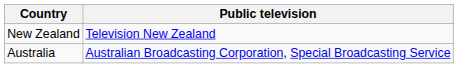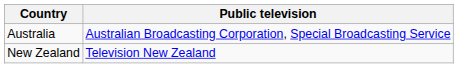 <table class="wikitable">
 <tr>
 <th>Country</th>
 <th>Public television</th>
 </tr>
 <tr>
+<td>Australia</td>
+<td><a href='#'>Australian Broadcasting Corporation</a>, <a href='#'>Special Broadcasting Service</a></td>
+</tr>
+<tr>
 <td>New Zealand</td>
 <td><a href='#'>Television New Zealand</a></td>
 </tr>
-<tr>
-<td>Australia</td>
-<td><a href='#'>Australian Broadcasting Corporation</a>, <a href='#'>Special Broadcasting Service</a></td>
-</tr>
 </table>
